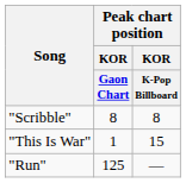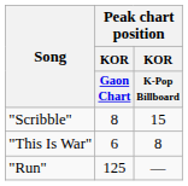 <table class="wikitable sortable" style="text-align:center;">
 <tr>
 <th rowspan="3">Song</th>
 <th colspan="9">Peak chart position</th>
 </tr>
 <tr>
 <th colspan="1" width="30"><small>KOR</small></th>
 <th colspan width="30"><small>KOR</small></th>
 </tr>
 <tr style="font-size:smaller;">
 <th><a href='#'>Gaon Chart</a></th>
 <th width="30"><small>K-Pop Billboard</small></th>
 </tr>
 <tr>
 <td align="left">"Scribble"</td>
 <td>8</td>
-<td>8</td>
+<td>15</td>
 </tr>
 <tr>
 <td align="left">"This Is War"</td>
-<td>1</td>
-<td>15</td>
+<td>6</td>
+<td>8</td>
 </tr>
 <tr>
 <td align="left">"Run"</td>
 <td>125</td>
 <td>—</td>
 </tr>
 </table>
